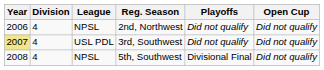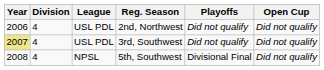 <table class="wikitable">
 <tr>
 <th>Year</th>
 <th>Division</th>
 <th>League</th>
 <th>Reg. Season</th>
 <th>Playoffs</th>
 <th>Open Cup</th>
 </tr>
 <tr>
 <td>2006</td>
 <td>4</td>
-<td>NPSL</td>
+<td>USL PDL</td>
 <td>2nd, Northwest</td>
 <td><em>Did not qualify</em></td>
 <td><em>Did not qualify</em></td>
 </tr>
 <tr>
 <td style="background: khaki;">2007</td>
 <td>4</td>
 <td>USL PDL</td>
 <td>3rd, Southwest</td>
 <td><em>Did not qualify</em></td>
 <td><em>Did not qualify</em></td>
 </tr>
 <tr>
 <td>2008</td>
 <td>4</td>
 <td>NPSL</td>
 <td>5th, Southwest</td>
 <td>Divisional Final</td>
 <td><em>Did not qualify</em></td>
 </tr>
 </table>
